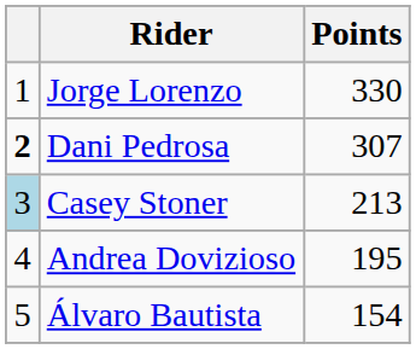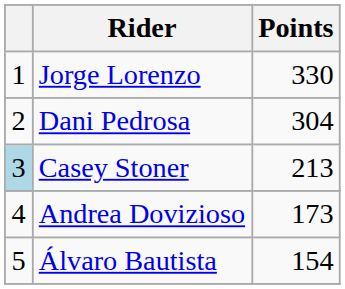 <table class="wikitable" style="font-size: 95%;">
 <tr>
 <th></th>
 <th>Rider</th>
 <th>Points</th>
 </tr>
 <tr>
 <td align=center>1</td>
 <td> <a href='#'>Jorge Lorenzo</a></td>
 <td align=right>330</td>
 </tr>
 <tr>
-<td align=center><strong>2</strong></td>
+<td align=center>2</td>
 <td> <a href='#'>Dani Pedrosa</a></td>
-<td align=right>307</td>
+<td align=right>304</td>
 </tr>
 <tr>
 <td align=center style="background: lightblue;">3</td>
 <td> <a href='#'>Casey Stoner</a></td>
 <td align=right>213</td>
 </tr>
 <tr>
 <td align=center>4</td>
 <td> <a href='#'>Andrea Dovizioso</a></td>
-<td align=right>195</td>
+<td align=right>173</td>
 </tr>
 <tr>
 <td align=center>5</td>
 <td> <a href='#'>Álvaro Bautista</a></td>
 <td align=right>154</td>
 </tr>
 </table>
